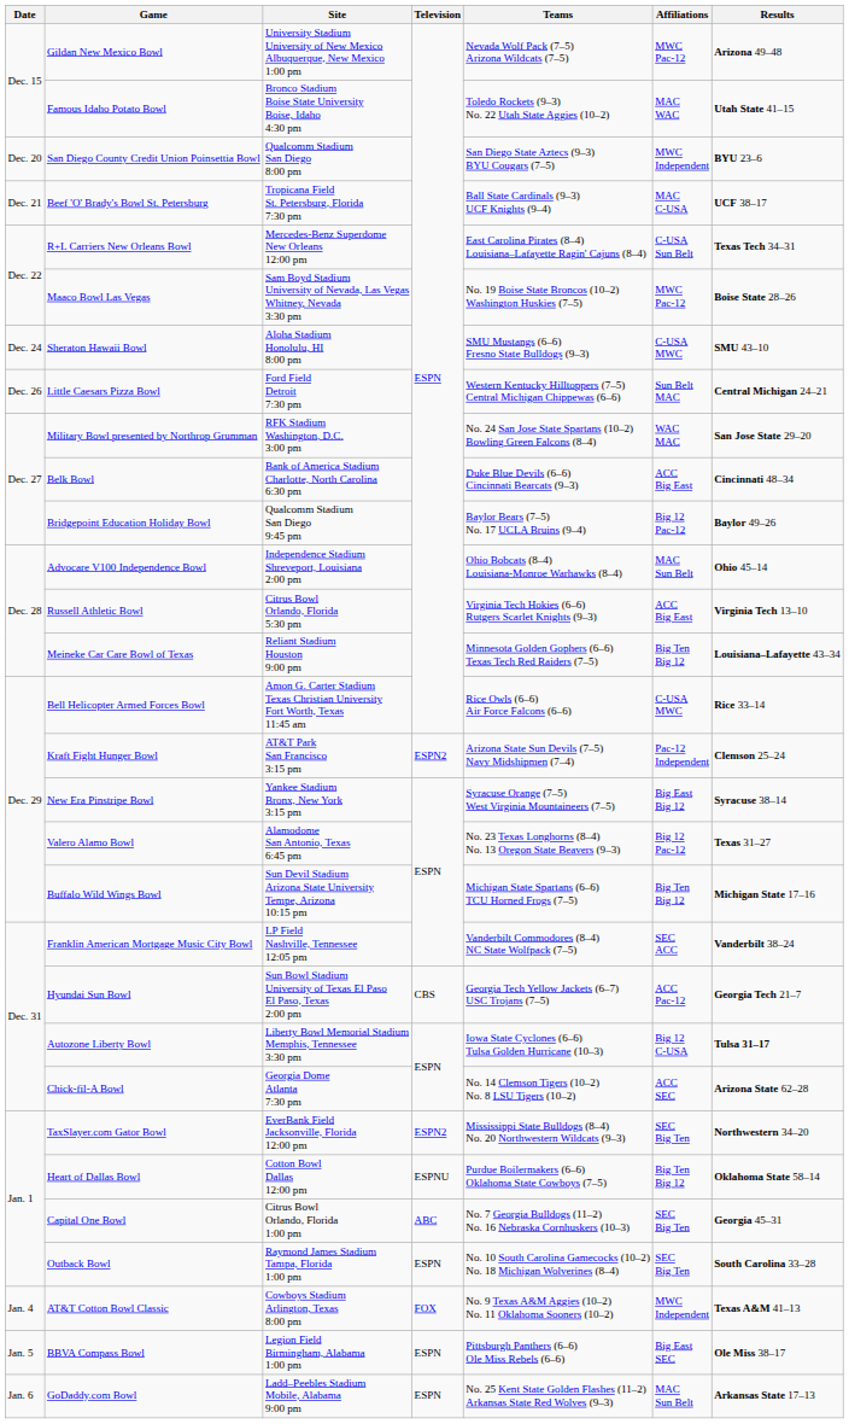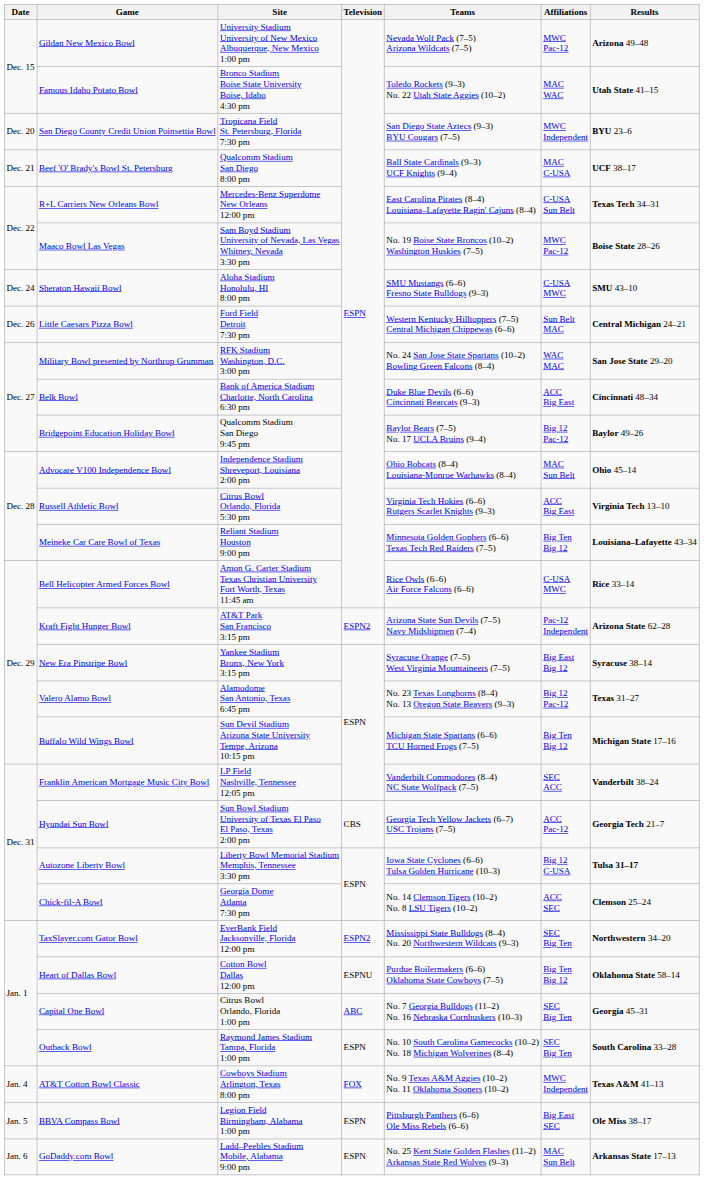 <table class="wikitable" style="font-size:90%;">
 <tr>
 <th>Date</th>
 <th>Game</th>
 <th>Site</th>
 <th>Television</th>
 <th>Teams</th>
 <th>Affiliations</th>
 <th>Results</th>
 </tr>
 <tr>
 <td rowspan="2" style="white-space:nowrap">Dec. 15</td>
 <td><a href='#'>Gildan New Mexico Bowl</a></td>
 <td><a href='#'>University Stadium</a><br><a href='#'>University of New Mexico</a><br><a href='#'>Albuquerque, New Mexico</a><br>1:00 pm</td>
 <td rowspan="15"><a href='#'>ESPN</a></td>
 <td><a href='#'>Nevada Wolf Pack</a> (7–5)<br><a href='#'>Arizona Wildcats</a> (7–5)</td>
 <td><a href='#'>MWC</a><br><a href='#'>Pac-12</a></td>
 <td><strong>Arizona</strong> 49–48</td>
 </tr>
 <tr>
 <td><a href='#'>Famous Idaho Potato Bowl</a></td>
 <td><a href='#'>Bronco Stadium</a><br><a href='#'>Boise State University</a><br><a href='#'>Boise, Idaho</a><br>4:30 pm</td>
 <td><a href='#'>Toledo Rockets</a> (9–3) <br>No. 22 <a href='#'>Utah State Aggies</a> (10–2)</td>
 <td><a href='#'>MAC</a><br><a href='#'>WAC</a></td>
 <td><strong>Utah State</strong> 41–15</td>
 </tr>
 <tr>
 <td>Dec. 20</td>
 <td><a href='#'>San Diego County Credit Union Poinsettia Bowl</a></td>
-<td><a href='#'>Qualcomm Stadium</a><br><a href='#'>San Diego</a><br>8:00 pm</td>
+<td><a href='#'>Tropicana Field</a><br><a href='#'>St. Petersburg, Florida</a><br>7:30 pm</td>
 <td><a href='#'>San Diego State Aztecs</a> (9–3)<br><a href='#'>BYU Cougars</a> (7–5)</td>
 <td><a href='#'>MWC</a><br><a href='#'>Independent</a></td>
 <td><strong>BYU</strong> 23–6</td>
 </tr>
 <tr>
 <td>Dec. 21</td>
 <td><a href='#'>Beef 'O' Brady's Bowl St. Petersburg</a></td>
-<td><a href='#'>Tropicana Field</a><br><a href='#'>St. Petersburg, Florida</a><br>7:30 pm</td>
+<td><a href='#'>Qualcomm Stadium</a><br><a href='#'>San Diego</a><br>8:00 pm</td>
 <td><a href='#'>Ball State Cardinals</a> (9–3) <br><a href='#'>UCF Knights</a> (9–4)</td>
 <td><a href='#'>MAC</a><br><a href='#'>C-USA</a></td>
 <td><strong>UCF</strong> 38–17</td>
 </tr>
 <tr>
 <td rowspan="2" style="white-space:nowrap">Dec. 22</td>
 <td><a href='#'>R+L Carriers New Orleans Bowl</a></td>
 <td><a href='#'>Mercedes-Benz Superdome</a><br><a href='#'>New Orleans</a><br>12:00 pm</td>
 <td><a href='#'>East Carolina Pirates</a> (8–4)<br><a href='#'>Louisiana–Lafayette Ragin' Cajuns</a> (8–4)</td>
 <td><a href='#'>C-USA</a><br><a href='#'>Sun Belt</a></td>
 <td><strong>Texas Tech</strong> 34–31</td>
 </tr>
 <tr>
 <td><a href='#'>Maaco Bowl Las Vegas</a></td>
 <td><a href='#'>Sam Boyd Stadium</a><br><a href='#'>University of Nevada, Las Vegas</a><br><a href='#'>Whitney, Nevada</a><br>3:30 pm</td>
 <td>No. 19 <a href='#'>Boise State Broncos</a> (10–2) <br> <a href='#'>Washington Huskies</a> (7–5)</td>
 <td><a href='#'>MWC</a><br><a href='#'>Pac-12</a></td>
 <td><strong>Boise State</strong> 28–26</td>
 </tr>
 <tr>
 <td>Dec. 24</td>
 <td><a href='#'>Sheraton Hawaii Bowl</a></td>
 <td><a href='#'>Aloha Stadium</a><br><a href='#'>Honolulu, HI</a><br>8:00 pm</td>
 <td><a href='#'>SMU Mustangs</a> (6–6)<br><a href='#'>Fresno State Bulldogs</a> (9–3)</td>
 <td><a href='#'>C-USA</a><br><a href='#'>MWC</a></td>
 <td><strong>SMU</strong> 43–10</td>
 </tr>
 <tr>
 <td>Dec. 26</td>
 <td><a href='#'>Little Caesars Pizza Bowl</a></td>
 <td><a href='#'>Ford Field</a><br><a href='#'>Detroit</a><br>7:30 pm</td>
 <td><a href='#'>Western Kentucky Hilltoppers</a> (7–5)<br><a href='#'>Central Michigan Chippewas</a> (6–6)</td>
 <td><a href='#'>Sun Belt</a><br><a href='#'>MAC</a></td>
 <td><strong>Central Michigan</strong> 24–21</td>
 </tr>
 <tr>
 <td rowspan="3" style="white-space:nowrap">Dec. 27</td>
 <td><a href='#'>Military Bowl presented by Northrop Grumman</a></td>
 <td><a href='#'>RFK Stadium</a><br><a href='#'>Washington, D.C.</a><br>3:00 pm</td>
 <td>No. 24 <a href='#'>San Jose State Spartans</a> (10–2)<br><a href='#'>Bowling Green Falcons</a> (8–4)</td>
 <td><a href='#'>WAC</a><br><a href='#'>MAC</a></td>
 <td><strong>San Jose State</strong> 29–20</td>
 </tr>
 <tr>
 <td><a href='#'>Belk Bowl</a></td>
 <td><a href='#'>Bank of America Stadium</a><br><a href='#'>Charlotte, North Carolina</a><br>6:30 pm</td>
 <td><a href='#'>Duke Blue Devils</a> (6–6)<br><a href='#'>Cincinnati Bearcats</a> (9–3)</td>
 <td><a href='#'>ACC</a><br><a href='#'>Big East</a></td>
 <td><strong>Cincinnati</strong> 48–34</td>
 </tr>
 <tr>
 <td><a href='#'>Bridgepoint Education Holiday Bowl</a></td>
 <td>Qualcomm Stadium<br>San Diego<br>9:45 pm</td>
 <td><a href='#'>Baylor Bears</a> (7–5)<br>No. 17 <a href='#'>UCLA Bruins</a> (9–4)</td>
 <td><a href='#'>Big 12</a><br><a href='#'>Pac-12</a></td>
 <td><strong>Baylor</strong> 49–26</td>
 </tr>
 <tr>
 <td rowspan="3" style="white-space:nowrap">Dec. 28</td>
 <td><a href='#'>Advocare V100 Independence Bowl</a></td>
 <td><a href='#'>Independence Stadium</a><br><a href='#'>Shreveport, Louisiana</a><br>2:00 pm</td>
 <td><a href='#'>Ohio Bobcats</a> (8–4)<br><a href='#'>Louisiana-Monroe Warhawks</a> (8–4)</td>
 <td><a href='#'>MAC</a><br><a href='#'>Sun Belt</a></td>
 <td><strong>Ohio</strong> 45–14</td>
 </tr>
 <tr>
 <td><a href='#'>Russell Athletic Bowl</a></td>
 <td><a href='#'>Citrus Bowl</a><br><a href='#'>Orlando, Florida</a><br>5:30 pm</td>
 <td><a href='#'>Virginia Tech Hokies</a> (6–6)<br><a href='#'>Rutgers Scarlet Knights</a> (9–3)</td>
 <td><a href='#'>ACC</a><br><a href='#'>Big East</a></td>
 <td><strong>Virginia Tech</strong> 13–10</td>
 </tr>
 <tr>
 <td><a href='#'>Meineke Car Care Bowl of Texas</a></td>
 <td><a href='#'>Reliant Stadium</a><br><a href='#'>Houston</a><br>9:00 pm</td>
 <td><a href='#'>Minnesota Golden Gophers</a> (6–6)<br><a href='#'>Texas Tech Red Raiders</a> (7–5)</td>
 <td><a href='#'>Big Ten</a><br><a href='#'>Big 12</a></td>
 <td><strong>Louisiana–Lafayette</strong> 43–34</td>
 </tr>
 <tr>
 <td rowspan="5" style="white-space:nowrap">Dec. 29</td>
 <td><a href='#'>Bell Helicopter Armed Forces Bowl</a></td>
 <td><a href='#'>Amon G. Carter Stadium</a><br><a href='#'>Texas Christian University</a><br><a href='#'>Fort Worth, Texas</a><br>11:45 am</td>
 <td><a href='#'>Rice Owls</a> (6–6)<br><a href='#'>Air Force Falcons</a> (6–6)</td>
 <td><a href='#'>C-USA</a><br><a href='#'>MWC</a></td>
 <td><strong>Rice</strong> 33–14</td>
 </tr>
 <tr>
 <td><a href='#'>Kraft Fight Hunger Bowl</a></td>
 <td><a href='#'>AT&T Park</a><br><a href='#'>San Francisco</a><br>3:15 pm</td>
 <td><a href='#'>ESPN2</a></td>
 <td><a href='#'>Arizona State Sun Devils</a> (7–5)<br><a href='#'>Navy Midshipmen</a> (7–4)</td>
 <td><a href='#'>Pac-12</a><br><a href='#'>Independent</a></td>
-<td><strong>Clemson</strong> 25–24</td>
+<td><strong>Arizona State</strong> 62–28</td>
 </tr>
 <tr>
 <td><a href='#'>New Era Pinstripe Bowl</a></td>
 <td><a href='#'>Yankee Stadium</a><br><a href='#'>Bronx, New York</a><br>3:15 pm</td>
 <td rowspan="4" style="white-space:nowrap">ESPN</td>
 <td><a href='#'>Syracuse Orange</a> (7–5)<br><a href='#'>West Virginia Mountaineers</a> (7–5)</td>
 <td><a href='#'>Big East</a><br><a href='#'>Big 12</a></td>
 <td><strong>Syracuse</strong> 38–14</td>
 </tr>
 <tr>
 <td><a href='#'>Valero Alamo Bowl</a></td>
 <td><a href='#'>Alamodome</a><br><a href='#'>San Antonio, Texas</a><br>6:45 pm</td>
 <td>No. 23 <a href='#'>Texas Longhorns</a> (8–4)<br>No. 13 <a href='#'>Oregon State Beavers</a> (9–3)</td>
 <td><a href='#'>Big 12</a><br><a href='#'>Pac-12</a></td>
 <td><strong>Texas</strong> 31–27</td>
 </tr>
 <tr>
 <td><a href='#'>Buffalo Wild Wings Bowl</a></td>
 <td><a href='#'>Sun Devil Stadium</a><br><a href='#'>Arizona State University</a><br><a href='#'>Tempe, Arizona</a><br>10:15 pm</td>
 <td><a href='#'>Michigan State Spartans</a> (6–6)<br><a href='#'>TCU Horned Frogs</a> (7–5)</td>
 <td><a href='#'>Big Ten</a><br><a href='#'>Big 12</a></td>
 <td><strong>Michigan State</strong> 17–16</td>
 </tr>
 <tr>
 <td rowspan="4" style="white-space:nowrap">Dec. 31</td>
 <td><a href='#'>Franklin American Mortgage Music City Bowl</a></td>
 <td><a href='#'>LP Field</a><br><a href='#'>Nashville, Tennessee</a><br>12:05 pm</td>
 <td><a href='#'>Vanderbilt Commodores</a> (8–4)<br><a href='#'>NC State Wolfpack</a> (7–5)</td>
 <td><a href='#'>SEC</a><br><a href='#'>ACC</a></td>
 <td><strong>Vanderbilt</strong> 38–24</td>
 </tr>
 <tr>
 <td><a href='#'>Hyundai Sun Bowl</a></td>
 <td><a href='#'>Sun Bowl Stadium</a><br><a href='#'>University of Texas El Paso</a><br><a href='#'>El Paso, Texas</a><br>2:00 pm</td>
 <td>CBS</td>
 <td><a href='#'>Georgia Tech Yellow Jackets</a> (6–7)<br><a href='#'>USC Trojans</a> (7–5)</td>
 <td><a href='#'>ACC</a><br><a href='#'>Pac-12</a></td>
 <td><strong>Georgia Tech</strong> 21–7</td>
 </tr>
 <tr>
 <td><a href='#'>Autozone Liberty Bowl</a></td>
 <td><a href='#'>Liberty Bowl Memorial Stadium</a><br><a href='#'>Memphis, Tennessee</a><br>3:30 pm</td>
 <td rowspan="2" style="white-space:nowrap">ESPN</td>
 <td><a href='#'>Iowa State Cyclones</a> (6–6)<br><a href='#'>Tulsa Golden Hurricane</a> (10–3)</td>
 <td><a href='#'>Big 12</a><br><a href='#'>C-USA</a></td>
 <td><strong>Tulsa 31–17</strong></td>
 </tr>
 <tr>
 <td><a href='#'>Chick-fil-A Bowl</a></td>
 <td><a href='#'>Georgia Dome</a><br><a href='#'>Atlanta</a><br>7:30 pm</td>
 <td>No. 14 <a href='#'>Clemson Tigers</a> (10–2)<br>No. 8 <a href='#'>LSU Tigers</a> (10–2)</td>
 <td><a href='#'>ACC</a><br><a href='#'>SEC</a></td>
-<td><strong>Arizona State</strong> 62–28</td>
+<td><strong>Clemson</strong> 25–24</td>
 </tr>
 <tr>
 <td rowspan="4" style="white-space:nowrap">Jan. 1</td>
 <td><a href='#'>TaxSlayer.com Gator Bowl</a></td>
 <td><a href='#'>EverBank Field</a><br><a href='#'>Jacksonville, Florida</a><br>12:00 pm</td>
 <td><a href='#'>ESPN2</a></td>
 <td><a href='#'>Mississippi State Bulldogs</a> (8–4)<br>No. 20 <a href='#'>Northwestern Wildcats</a> (9–3)</td>
 <td><a href='#'>SEC</a><br><a href='#'>Big Ten</a></td>
 <td><strong>Northwestern</strong> 34–20</td>
 </tr>
 <tr>
 <td><a href='#'>Heart of Dallas Bowl</a></td>
 <td><a href='#'>Cotton Bowl</a><br><a href='#'>Dallas</a><br>12:00 pm</td>
 <td>ESPNU</td>
 <td><a href='#'>Purdue Boilermakers</a> (6–6)<br><a href='#'>Oklahoma State Cowboys</a> (7–5)</td>
 <td><a href='#'>Big Ten</a><br><a href='#'>Big 12</a></td>
 <td><strong>Oklahoma State</strong> 58–14</td>
 </tr>
 <tr>
 <td><a href='#'>Capital One Bowl</a></td>
 <td>Citrus Bowl<br>Orlando, Florida<br>1:00 pm</td>
 <td><a href='#'>ABC</a></td>
 <td>No. 7 <a href='#'>Georgia Bulldogs</a> (11–2)<br>No. 16 <a href='#'>Nebraska Cornhuskers</a> (10–3)</td>
 <td><a href='#'>SEC</a><br><a href='#'>Big Ten</a></td>
 <td><strong>Georgia</strong> 45–31</td>
 </tr>
 <tr>
 <td><a href='#'>Outback Bowl</a></td>
 <td><a href='#'>Raymond James Stadium</a><br><a href='#'>Tampa, Florida</a><br>1:00 pm</td>
 <td>ESPN</td>
 <td>No. 10 <a href='#'>South Carolina Gamecocks</a> (10–2)<br>No. 18 <a href='#'>Michigan Wolverines</a> (8–4)</td>
 <td><a href='#'>SEC</a><br><a href='#'>Big Ten</a></td>
 <td><strong>South Carolina</strong> 33–28</td>
 </tr>
 <tr>
 <td>Jan. 4</td>
 <td><a href='#'>AT&T Cotton Bowl Classic</a></td>
 <td><a href='#'>Cowboys Stadium</a><br><a href='#'>Arlington, Texas</a><br>8:00 pm</td>
 <td><a href='#'>FOX</a></td>
 <td>No. 9 <a href='#'>Texas A&M Aggies</a> (10–2)<br>No. 11 <a href='#'>Oklahoma Sooners</a> (10–2)</td>
 <td><a href='#'>MWC</a><br><a href='#'>Independent</a></td>
 <td><strong>Texas A&M</strong> 41–13</td>
 </tr>
 <tr>
 <td>Jan. 5</td>
 <td><a href='#'>BBVA Compass Bowl</a></td>
 <td><a href='#'>Legion Field</a><br><a href='#'>Birmingham, Alabama</a><br>1:00 pm</td>
 <td>ESPN</td>
 <td><a href='#'>Pittsburgh Panthers</a> (6–6)<br><a href='#'>Ole Miss Rebels</a> (6–6)</td>
 <td><a href='#'>Big East</a><br><a href='#'>SEC</a></td>
 <td><strong>Ole Miss</strong> 38–17</td>
 </tr>
 <tr>
 <td>Jan. 6</td>
 <td><a href='#'>GoDaddy.com Bowl</a></td>
 <td><a href='#'>Ladd–Peebles Stadium</a><br><a href='#'>Mobile, Alabama</a><br>9:00 pm</td>
 <td>ESPN</td>
 <td>No. 25 <a href='#'>Kent State Golden Flashes</a> (11–2)<br><a href='#'>Arkansas State Red Wolves</a> (9–3)</td>
 <td><a href='#'>MAC</a><br><a href='#'>Sun Belt</a></td>
 <td><strong>Arkansas State</strong> 17–13</td>
 </tr>
 </table>
